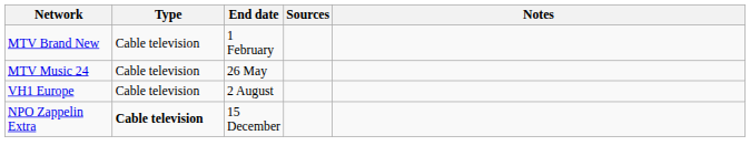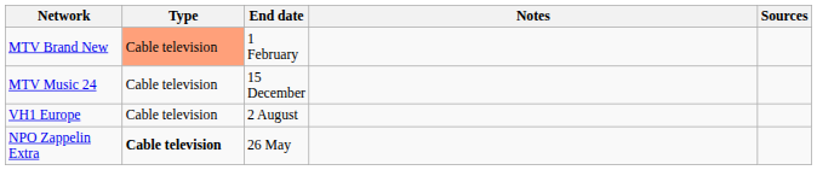 <table class="wikitable">
 <tr>
 <th style="text-align:center; width:125px">Network</th>
 <th style="text-align:center; width:130px">Type</th>
 <th style="text-align:center; width:60px">End date</th>
+<th style="text-align:center; width:500px">Notes</th>
 <th style="text-align:center; width:30px">Sources</th>
-<th style="text-align:center; width:500px">Notes</th>
 </tr>
 <tr>
 <td><a href='#'>MTV Brand New</a></td>
-<td>Cable television</td>
+<td style="background: lightsalmon;">Cable television</td>
 <td>1 February</td>
 <td></td>
 <td></td>
 </tr>
 <tr>
 <td><a href='#'>MTV Music 24</a></td>
 <td>Cable television</td>
-<td>26 May</td>
+<td>15 December</td>
 <td></td>
 <td></td>
 </tr>
 <tr>
 <td><a href='#'>VH1 Europe</a></td>
 <td>Cable television</td>
 <td>2 August</td>
 <td></td>
 <td></td>
 </tr>
 <tr>
 <td><a href='#'>NPO Zappelin Extra</a></td>
 <td><strong>Cable television</strong></td>
-<td>15 December</td>
+<td>26 May</td>
 <td></td>
 <td></td>
 </tr>
 </table>
